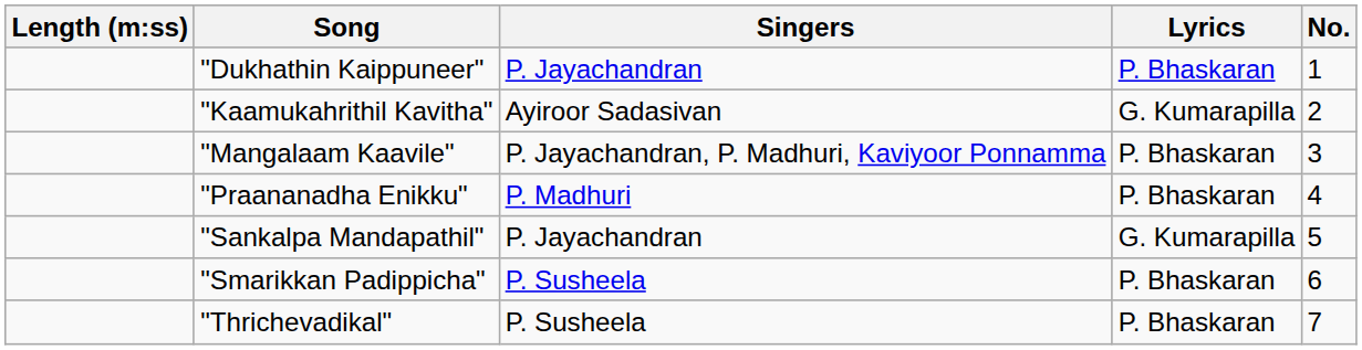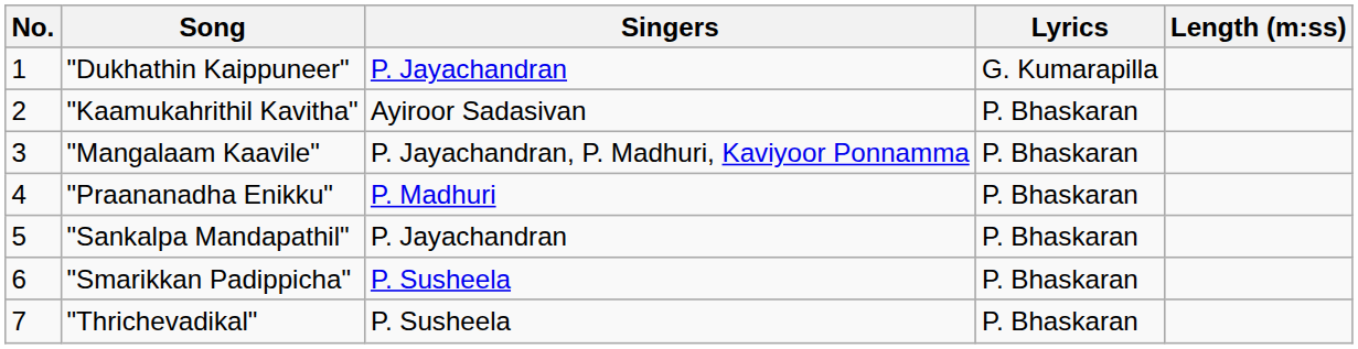 <table class="wikitable" style="font-size:95%;">
 <tr>
-<th>Length (m:ss)</th>
+<th>No.</th>
 <th>Song</th>
 <th>Singers</th>
 <th>Lyrics</th>
-<th>No.</th>
+<th>Length (m:ss)</th>
 </tr>
 <tr>
-<td></td>
+<td>1</td>
 <td>"Dukhathin Kaippuneer"</td>
 <td><a href='#'>P. Jayachandran</a></td>
-<td><a href='#'>P. Bhaskaran</a></td>
-<td>1</td>
+<td>G. Kumarapilla</td>
+<td></td>
 </tr>
 <tr>
-<td></td>
+<td>2</td>
 <td>"Kaamukahrithil Kavitha"</td>
 <td>Ayiroor Sadasivan</td>
-<td>G. Kumarapilla</td>
-<td>2</td>
+<td>P. Bhaskaran</td>
+<td></td>
 </tr>
 <tr>
-<td></td>
+<td>3</td>
 <td>"Mangalaam Kaavile"</td>
 <td>P. Jayachandran, P. Madhuri, <a href='#'>Kaviyoor Ponnamma</a></td>
 <td>P. Bhaskaran</td>
-<td>3</td>
+<td></td>
 </tr>
 <tr>
-<td></td>
+<td>4</td>
 <td>"Praananadha Enikku"</td>
 <td><a href='#'>P. Madhuri</a></td>
 <td>P. Bhaskaran</td>
-<td>4</td>
+<td></td>
 </tr>
 <tr>
-<td></td>
+<td>5</td>
 <td>"Sankalpa Mandapathil"</td>
 <td>P. Jayachandran</td>
-<td>G. Kumarapilla</td>
-<td>5</td>
+<td>P. Bhaskaran</td>
+<td></td>
 </tr>
 <tr>
-<td></td>
+<td>6</td>
 <td>"Smarikkan Padippicha"</td>
 <td><a href='#'>P. Susheela</a></td>
 <td>P. Bhaskaran</td>
-<td>6</td>
+<td></td>
 </tr>
 <tr>
-<td></td>
+<td>7</td>
 <td>"Thrichevadikal"</td>
 <td>P. Susheela</td>
 <td>P. Bhaskaran</td>
-<td>7</td>
+<td></td>
 </tr>
 </table>
